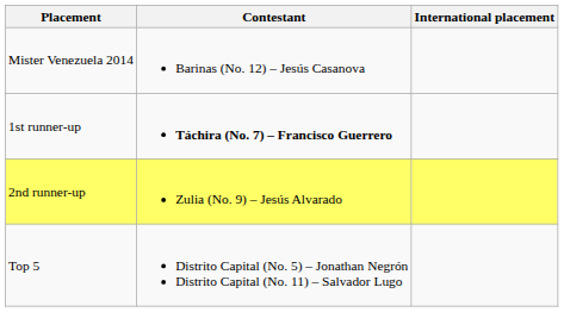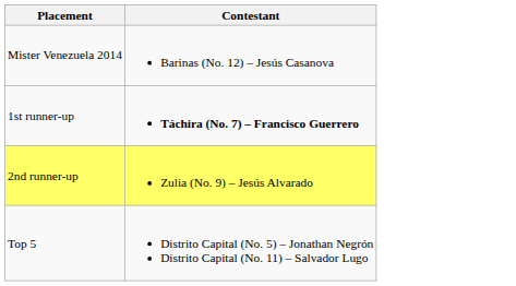 <table class="wikitable sortable" style="font-size: 95%;">
 <tr>
 <th>Placement</th>
 <th>Contestant</th>
-<th>International placement</th>
 </tr>
 <tr>
 <td>Mister Venezuela 2014</td>
 <td><br><ul><li>Barinas (No. 12) – Jesús Casanova</li></ul></td>
-<td></td>
 </tr>
 <tr>
 <td>1st runner-up</td>
 <td><strong><br><ul><li>Táchira (No. 7) – Francisco Guerrero</li></ul></strong></td>
-<td></td>
 </tr>
 <tr style="background:#FFFF66;">
 <td>2nd runner-up</td>
 <td><br><ul><li>Zulia (No. 9) – Jesús Alvarado</li></ul></td>
-<td></td>
 </tr>
 <tr>
 <td>Top 5</td>
 <td><br><ul><li>Distrito Capital (No. 5) – Jonathan Negrón</li><li>Distrito Capital (No. 11) – Salvador Lugo</li></ul></td>
-<td></td>
 </tr>
 </table>
